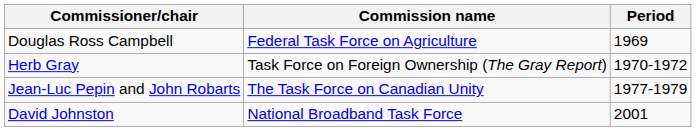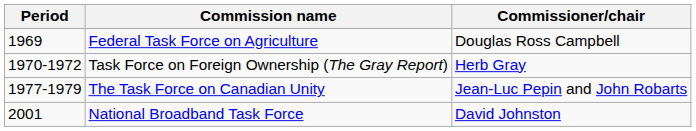 <table class="wikitable">
 <tr>
+<th>Period</th>
+<th>Commission name</th>
 <th>Commissioner/chair</th>
-<th>Commission name</th>
-<th>Period</th>
 </tr>
 <tr>
+<td>1969</td>
+<td><a href='#'>Federal Task Force on Agriculture</a></td>
 <td>Douglas Ross Campbell</td>
-<td><a href='#'>Federal Task Force on Agriculture</a></td>
-<td>1969</td>
 </tr>
 <tr>
+<td>1970-1972</td>
+<td>Task Force on Foreign Ownership (<em>The Gray Report</em>)</td>
 <td><a href='#'>Herb Gray</a></td>
-<td>Task Force on Foreign Ownership (<em>The Gray Report</em>)</td>
-<td>1970-1972</td>
 </tr>
 <tr>
+<td>1977-1979</td>
+<td><a href='#'>The Task Force on Canadian Unity</a></td>
 <td><a href='#'>Jean-Luc Pepin</a> and <a href='#'>John Robarts</a></td>
-<td><a href='#'>The Task Force on Canadian Unity</a></td>
-<td>1977-1979</td>
 </tr>
 <tr>
+<td>2001</td>
+<td><a href='#'>National Broadband Task Force</a></td>
 <td><a href='#'>David Johnston</a></td>
-<td><a href='#'>National Broadband Task Force</a></td>
-<td>2001</td>
 </tr>
 </table>
